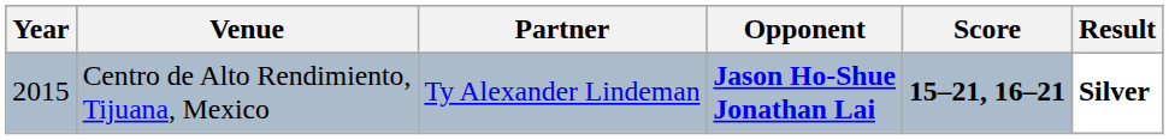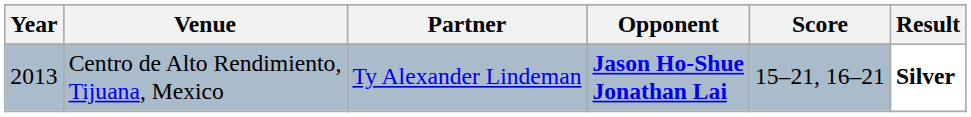 <table class="sortable wikitable" style="font-size: 90%;">
 <tr>
 <th>Year</th>
 <th>Venue</th>
 <th>Partner</th>
 <th>Opponent</th>
 <th>Score</th>
 <th>Result</th>
 </tr>
 <tr style="background:#AABBCC">
-<td align="center">2015</td>
+<td align="center">2013</td>
 <td align="left">Centro de Alto Rendimiento,<br><a href='#'>Tijuana</a>, Mexico</td>
 <td align="left"> <a href='#'>Ty Alexander Lindeman</a></td>
 <td align="left"><strong> <a href='#'>Jason Ho-Shue</a><br> <a href='#'>Jonathan Lai</a></strong></td>
-<td align="left"><strong>15–21, 16–21</strong></td>
+<td align="left">15–21, 16–21</td>
 <td style="text-align:left; background:white"> <strong>Silver</strong></td>
 </tr>
 </table>
